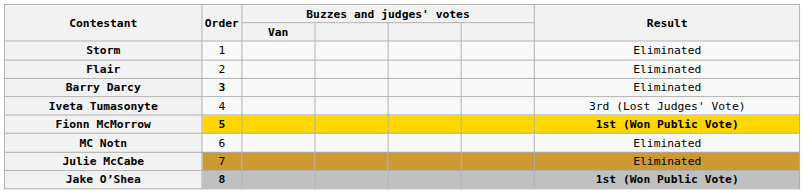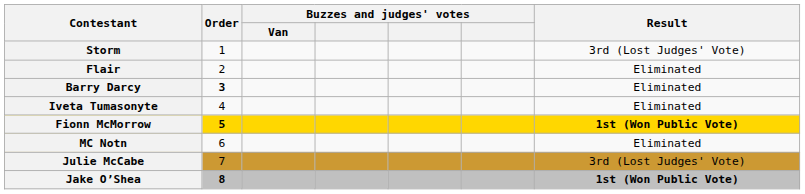 <table class="wikitable sortable plainrowheaders" style="text-align:center;">
 <tr>
 <th scope="col" rowspan="2"  style="width:17em;">Contestant</th>
 <th scope="col" rowspan="2"  style="width:1em;">Order</th>
 <th colspan="4">Buzzes and judges' votes</th>
 <th scope="col" rowspan="2" style="width:23em;">Result</th>
 </tr>
 <tr>
 <th scope="col" style="width:6em;">Van</th>
 <th scope="col" style="width:6em;"></th>
 <th scope="col" style="width:6em;"></th>
 <th scope="col" style="width:6em;"></th>
 </tr>
 <tr>
 <th scope="row">Storm</th>
 <td>1</td>
 <td></td>
 <td></td>
 <td></td>
 <td></td>
-<td>Eliminated</td>
+<td>3rd (Lost Judges' Vote)</td>
 </tr>
 <tr>
 <th scope="row">Flair</th>
 <td>2</td>
 <td></td>
 <td></td>
 <td></td>
 <td></td>
 <td>Eliminated</td>
 </tr>
 <tr>
 <th scope="row">Barry Darcy</th>
 <td><strong>3</strong></td>
 <td></td>
 <td></td>
 <td></td>
 <td></td>
 <td>Eliminated</td>
 </tr>
 <tr>
 <th scope="row">Iveta Tumasonyte</th>
 <td>4</td>
 <td></td>
 <td></td>
 <td></td>
 <td></td>
-<td>3rd (Lost Judges' Vote)</td>
+<td>Eliminated</td>
 </tr>
 <tr bgcolor=gold>
 <th scope="row"><strong>Fionn McMorrow</strong></th>
 <td><strong>5</strong></td>
 <td></td>
 <td></td>
 <td></td>
 <td></td>
 <td><strong>1st (Won Public Vote)</strong></td>
 </tr>
 <tr>
 <th scope="row">MC Notn</th>
 <td>6</td>
 <td></td>
 <td></td>
 <td></td>
 <td></td>
 <td>Eliminated</td>
 </tr>
 <tr bgcolor="#cc9933">
 <th scope="row">Julie McCabe</th>
 <td>7</td>
 <td></td>
 <td></td>
 <td></td>
 <td align="center"></td>
-<td>Eliminated</td>
+<td>3rd (Lost Judges' Vote)</td>
 </tr>
 <tr bgcolor="silver">
 <th scope="row"><strong>Jake O’Shea</strong></th>
 <td><strong>8</strong></td>
 <td align="center"><strong></strong></td>
 <td align="center"><strong></strong></td>
 <td align="center"><strong></strong></td>
 <td></td>
 <td><strong>1st (Won Public Vote)</strong></td>
 </tr>
 </table>
